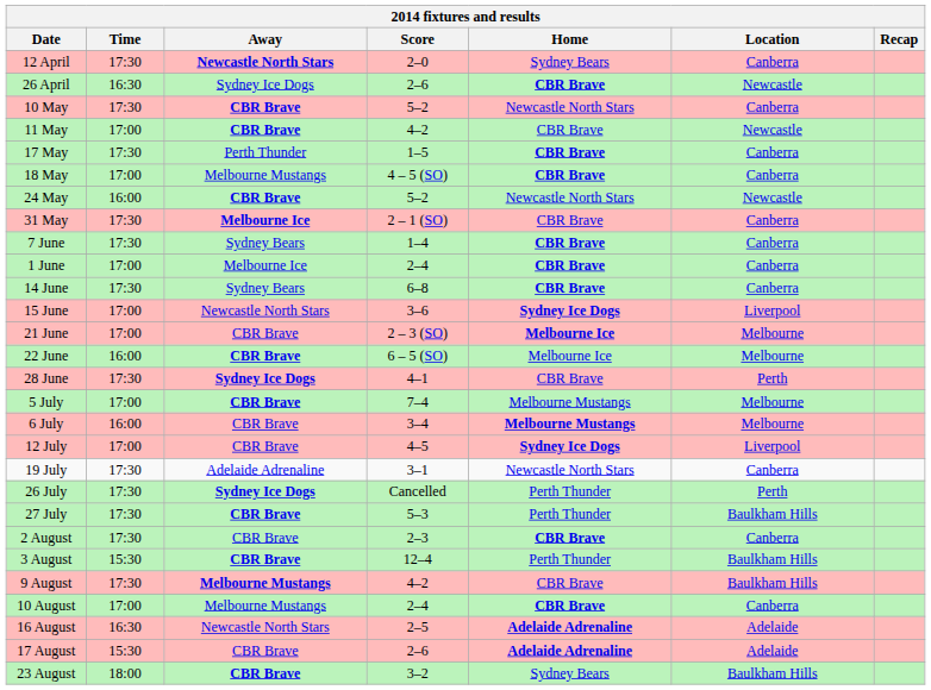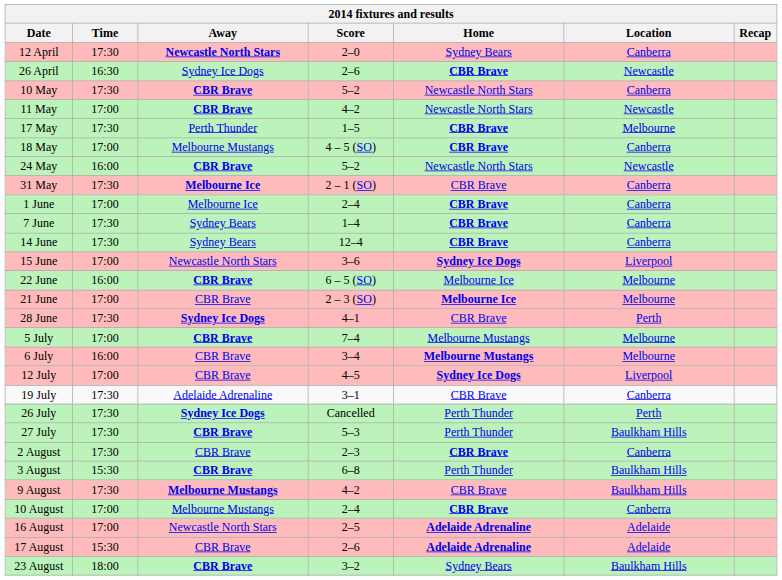 <table class="wikitable collapsible" width="65%" style="margin: 1em auto 1em auto">
 <tr>
 <th colspan="7">2014 fixtures and results</th>
 </tr>
 <tr>
 <th width="5%">Date</th>
 <th width="5%">Time</th>
 <th width="13%">Away</th>
 <th width="6%">Score</th>
 <th width="13%">Home</th>
 <th width="13%">Location</th>
 <th width="1%">Recap</th>
 </tr>
 <tr align="center" style="background:#FFBBBB">
 <td>12 April</td>
 <td>17:30</td>
 <td><strong><a href='#'>Newcastle North Stars</a></strong></td>
 <td>2–0</td>
 <td><a href='#'>Sydney Bears</a></td>
 <td><a href='#'>Canberra</a></td>
 <td></td>
 </tr>
 <tr align="center" style="background:#BBF3BB">
 <td>26 April</td>
 <td>16:30</td>
 <td><a href='#'>Sydney Ice Dogs</a></td>
 <td>2–6</td>
 <td><strong><a href='#'>CBR Brave</a></strong></td>
 <td><a href='#'>Newcastle</a></td>
 <td></td>
 </tr>
 <tr align="center" style="background:#FFBBBB">
 <td>10 May</td>
 <td>17:30</td>
 <td><strong><a href='#'>CBR Brave</a></strong></td>
 <td>5–2</td>
 <td><a href='#'>Newcastle North Stars</a></td>
 <td><a href='#'>Canberra</a></td>
 <td></td>
 </tr>
 <tr align="center" style="background:#BBF3BB">
 <td>11 May</td>
 <td>17:00</td>
 <td><strong><a href='#'>CBR Brave</a></strong></td>
 <td>4–2</td>
-<td><a href='#'>CBR Brave</a></td>
+<td><a href='#'>Newcastle North Stars</a></td>
 <td><a href='#'>Newcastle</a></td>
 <td></td>
 </tr>
 <tr align="center" style="background:#BBF3BB">
 <td>17 May</td>
 <td>17:30</td>
 <td><a href='#'>Perth Thunder</a></td>
 <td>1–5</td>
 <td><strong><a href='#'>CBR Brave</a></strong></td>
-<td><a href='#'>Canberra</a></td>
+<td><a href='#'>Melbourne</a></td>
 <td></td>
 </tr>
 <tr align="center" style="background:#BBF3BB">
 <td>18 May</td>
 <td>17:00</td>
 <td><a href='#'>Melbourne Mustangs</a></td>
 <td>4 – 5 (<a href='#'>SO</a>)</td>
 <td><strong><a href='#'>CBR Brave</a></strong></td>
 <td><a href='#'>Canberra</a></td>
 <td></td>
 </tr>
 <tr align="center" style="background:#BBF3BB">
 <td>24 May</td>
 <td>16:00</td>
 <td><strong><a href='#'>CBR Brave</a></strong></td>
 <td>5–2</td>
 <td><a href='#'>Newcastle North Stars</a></td>
 <td><a href='#'>Newcastle</a></td>
 <td></td>
 </tr>
 <tr align="center" style="background:#FFBBBB">
 <td>31 May</td>
 <td>17:30</td>
 <td><strong><a href='#'>Melbourne Ice</a></strong></td>
 <td>2 – 1 (<a href='#'>SO</a>)</td>
 <td><a href='#'>CBR Brave</a></td>
 <td><a href='#'>Canberra</a></td>
 <td></td>
 </tr>
 <tr align="center" style="background:#BBF3BB">
+<td>1 June</td>
+<td>17:00</td>
+<td><a href='#'>Melbourne Ice</a></td>
+<td>2–4</td>
+<td><strong><a href='#'>CBR Brave</a></strong></td>
+<td><a href='#'>Canberra</a></td>
+<td></td>
+</tr>
+<tr align="center" style="background:#BBF3BB">
 <td>7 June</td>
 <td>17:30</td>
 <td><a href='#'>Sydney Bears</a></td>
 <td>1–4</td>
 <td><strong><a href='#'>CBR Brave</a></strong></td>
 <td><a href='#'>Canberra</a></td>
 <td></td>
 </tr>
 <tr align="center" style="background:#BBF3BB">
-<td>1 June</td>
-<td>17:00</td>
-<td><a href='#'>Melbourne Ice</a></td>
-<td>2–4</td>
-<td><strong><a href='#'>CBR Brave</a></strong></td>
-<td><a href='#'>Canberra</a></td>
-<td></td>
-</tr>
-<tr align="center" style="background:#BBF3BB">
 <td>14 June</td>
 <td>17:30</td>
 <td><a href='#'>Sydney Bears</a></td>
-<td>6–8</td>
+<td>12–4</td>
 <td><strong><a href='#'>CBR Brave</a></strong></td>
 <td><a href='#'>Canberra</a></td>
 <td></td>
 </tr>
 <tr align="center" style="background:#FFBBBB">
 <td>15 June</td>
 <td>17:00</td>
 <td><a href='#'>Newcastle North Stars</a></td>
 <td>3–6</td>
 <td><strong><a href='#'>Sydney Ice Dogs</a></strong></td>
 <td><a href='#'>Liverpool</a></td>
 <td></td>
 </tr>
+<tr align="center" style="background:#BBF3BB">
+<td>22 June</td>
+<td>16:00</td>
+<td><strong><a href='#'>CBR Brave</a></strong></td>
+<td>6 – 5 (<a href='#'>SO</a>)</td>
+<td><a href='#'>Melbourne Ice</a></td>
+<td><a href='#'>Melbourne</a></td>
+<td></td>
+</tr>
 <tr align="center" style="background:#FFBBBB">
 <td>21 June</td>
 <td>17:00</td>
 <td><a href='#'>CBR Brave</a></td>
 <td>2 – 3 (<a href='#'>SO</a>)</td>
 <td><strong><a href='#'>Melbourne Ice</a></strong></td>
-<td><a href='#'>Melbourne</a></td>
-<td></td>
-</tr>
-<tr align="center" style="background:#BBF3BB">
-<td>22 June</td>
-<td>16:00</td>
-<td><strong><a href='#'>CBR Brave</a></strong></td>
-<td>6 – 5 (<a href='#'>SO</a>)</td>
-<td><a href='#'>Melbourne Ice</a></td>
 <td><a href='#'>Melbourne</a></td>
 <td></td>
 </tr>
 <tr align="center" style="background:#FFBBBB">
 <td>28 June</td>
 <td>17:30</td>
 <td><strong><a href='#'>Sydney Ice Dogs</a></strong></td>
 <td>4–1</td>
 <td><a href='#'>CBR Brave</a></td>
 <td><a href='#'>Perth</a></td>
 <td></td>
 </tr>
 <tr align="center" style="background:#BBF3BB">
 <td>5 July</td>
 <td>17:00</td>
 <td><strong><a href='#'>CBR Brave</a></strong></td>
 <td>7–4</td>
 <td><a href='#'>Melbourne Mustangs</a></td>
 <td><a href='#'>Melbourne</a></td>
 <td></td>
 </tr>
 <tr align="center" style="background:#FFBBBB">
 <td>6 July</td>
 <td>16:00</td>
 <td><a href='#'>CBR Brave</a></td>
 <td>3–4</td>
 <td><strong><a href='#'>Melbourne Mustangs</a></strong></td>
 <td><a href='#'>Melbourne</a></td>
 <td></td>
 </tr>
 <tr align="center" style="background:#FFBBBB">
 <td>12 July</td>
 <td>17:00</td>
 <td><a href='#'>CBR Brave</a></td>
 <td>4–5</td>
 <td><strong><a href='#'>Sydney Ice Dogs</a></strong></td>
 <td><a href='#'>Liverpool</a></td>
 <td></td>
 </tr>
 <tr align="center">
 <td>19 July</td>
 <td>17:30</td>
 <td><a href='#'>Adelaide Adrenaline</a></td>
 <td>3–1</td>
-<td><a href='#'>Newcastle North Stars</a></td>
+<td><a href='#'>CBR Brave</a></td>
 <td><a href='#'>Canberra</a></td>
 <td></td>
 </tr>
 <tr align="center" style="background:#BBF3BB">
 <td>26 July</td>
 <td>17:30</td>
 <td><strong><a href='#'>Sydney Ice Dogs</a></strong></td>
 <td>Cancelled</td>
 <td><a href='#'>Perth Thunder</a></td>
 <td><a href='#'>Perth</a></td>
 <td></td>
 </tr>
 <tr align="center" style="background:#BBF3BB">
 <td>27 July</td>
 <td>17:30</td>
 <td><strong><a href='#'>CBR Brave</a></strong></td>
 <td>5–3</td>
 <td><a href='#'>Perth Thunder</a></td>
 <td><a href='#'>Baulkham Hills</a></td>
 <td></td>
 </tr>
 <tr align="center" style="background:#BBF3BB">
 <td>2 August</td>
 <td>17:30</td>
 <td><a href='#'>CBR Brave</a></td>
 <td>2–3</td>
 <td><strong><a href='#'>CBR Brave</a></strong></td>
 <td><a href='#'>Canberra</a></td>
 <td></td>
 </tr>
 <tr align="center" style="background:#BBF3BB">
 <td>3 August</td>
 <td>15:30</td>
 <td><strong><a href='#'>CBR Brave</a></strong></td>
-<td>12–4</td>
+<td>6–8</td>
 <td><a href='#'>Perth Thunder</a></td>
 <td><a href='#'>Baulkham Hills</a></td>
 <td></td>
 </tr>
 <tr align="center" style="background:#FFBBBB">
 <td>9 August</td>
 <td>17:30</td>
 <td><strong><a href='#'>Melbourne Mustangs</a></strong></td>
 <td>4–2</td>
 <td><a href='#'>CBR Brave</a></td>
 <td><a href='#'>Baulkham Hills</a></td>
 <td></td>
 </tr>
 <tr align="center" style="background:#BBF3BB">
 <td>10 August</td>
 <td>17:00</td>
 <td><a href='#'>Melbourne Mustangs</a></td>
 <td>2–4</td>
 <td><strong><a href='#'>CBR Brave</a></strong></td>
 <td><a href='#'>Canberra</a></td>
 <td></td>
 </tr>
 <tr align="center" style="background:#FFBBBB">
 <td>16 August</td>
-<td>16:30</td>
+<td>17:00</td>
 <td><a href='#'>Newcastle North Stars</a></td>
 <td>2–5</td>
 <td><strong><a href='#'>Adelaide Adrenaline</a></strong></td>
 <td><a href='#'>Adelaide</a></td>
 <td></td>
 </tr>
 <tr align="center" style="background:#FFBBBB">
 <td>17 August</td>
 <td>15:30</td>
 <td><a href='#'>CBR Brave</a></td>
 <td>2–6</td>
 <td><strong><a href='#'>Adelaide Adrenaline</a></strong></td>
 <td><a href='#'>Adelaide</a></td>
 <td></td>
 </tr>
 <tr align="center" style="background:#BBF3BB">
 <td>23 August</td>
 <td>18:00</td>
 <td><strong><a href='#'>CBR Brave</a></strong></td>
 <td>3–2</td>
 <td><a href='#'>Sydney Bears</a></td>
 <td><a href='#'>Baulkham Hills</a></td>
 <td></td>
 </tr>
 </table>
